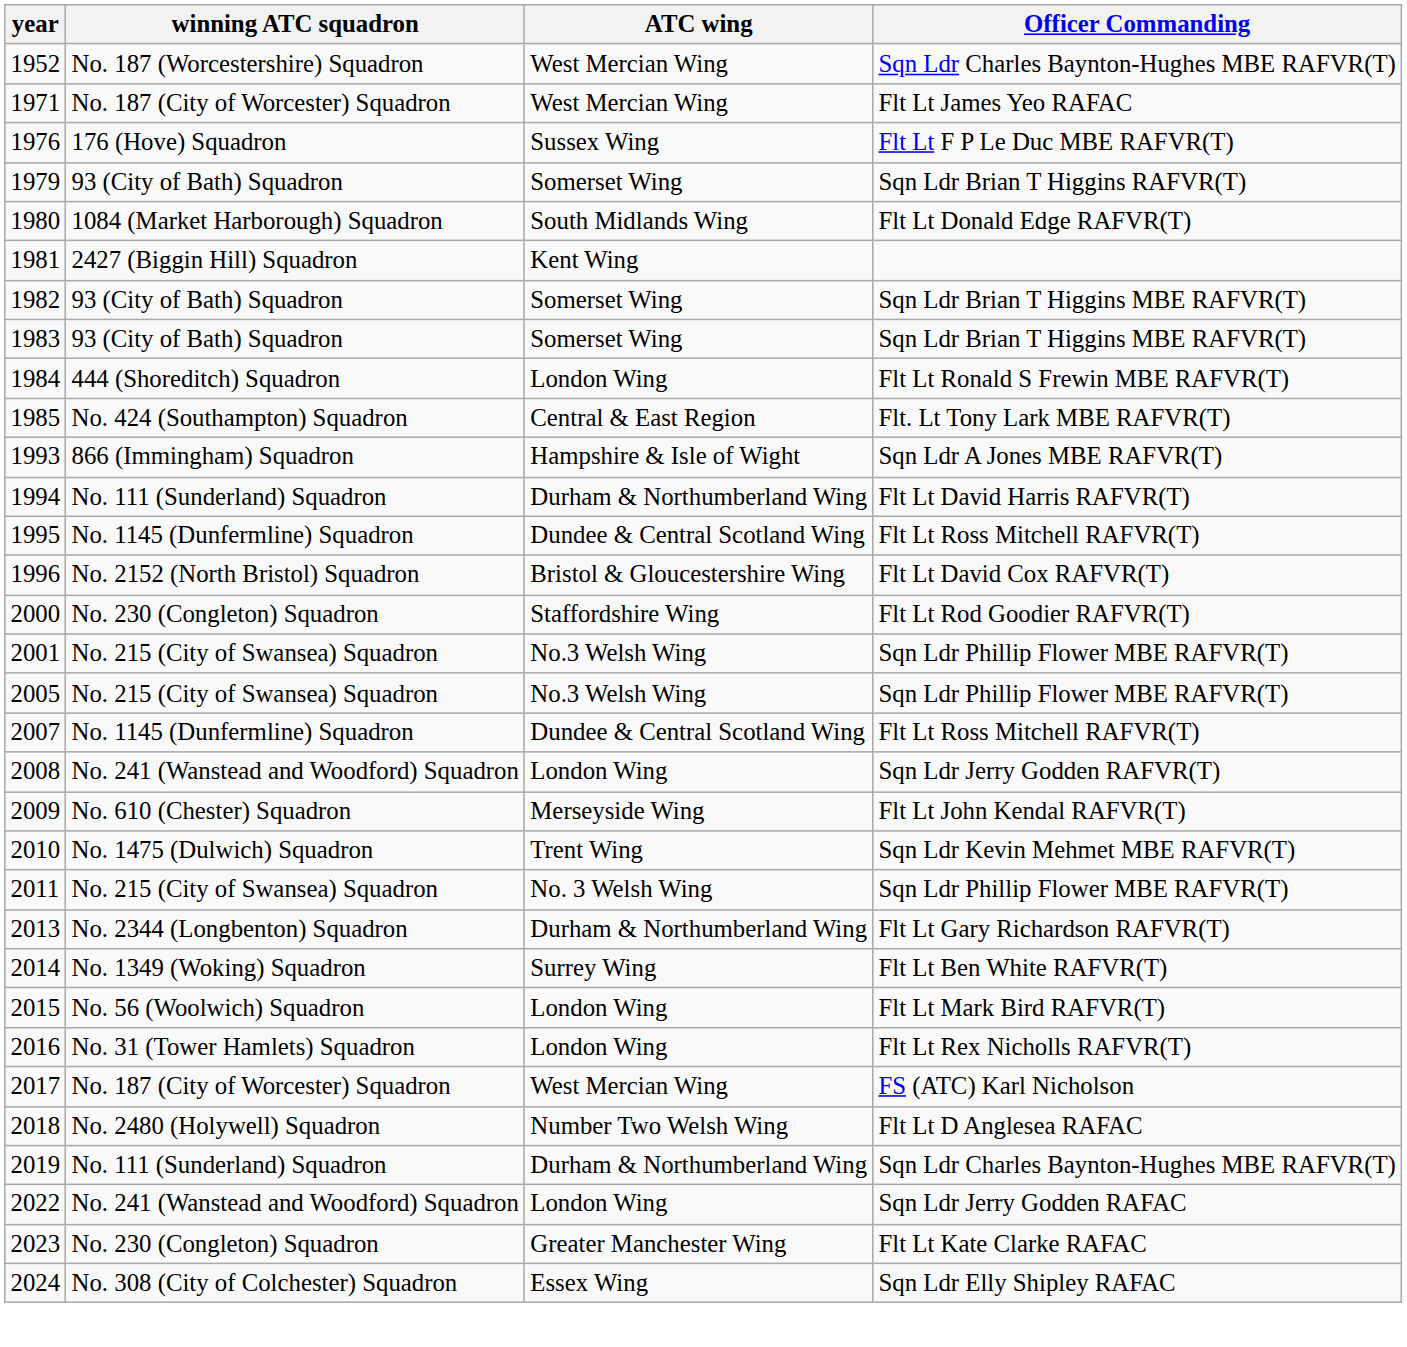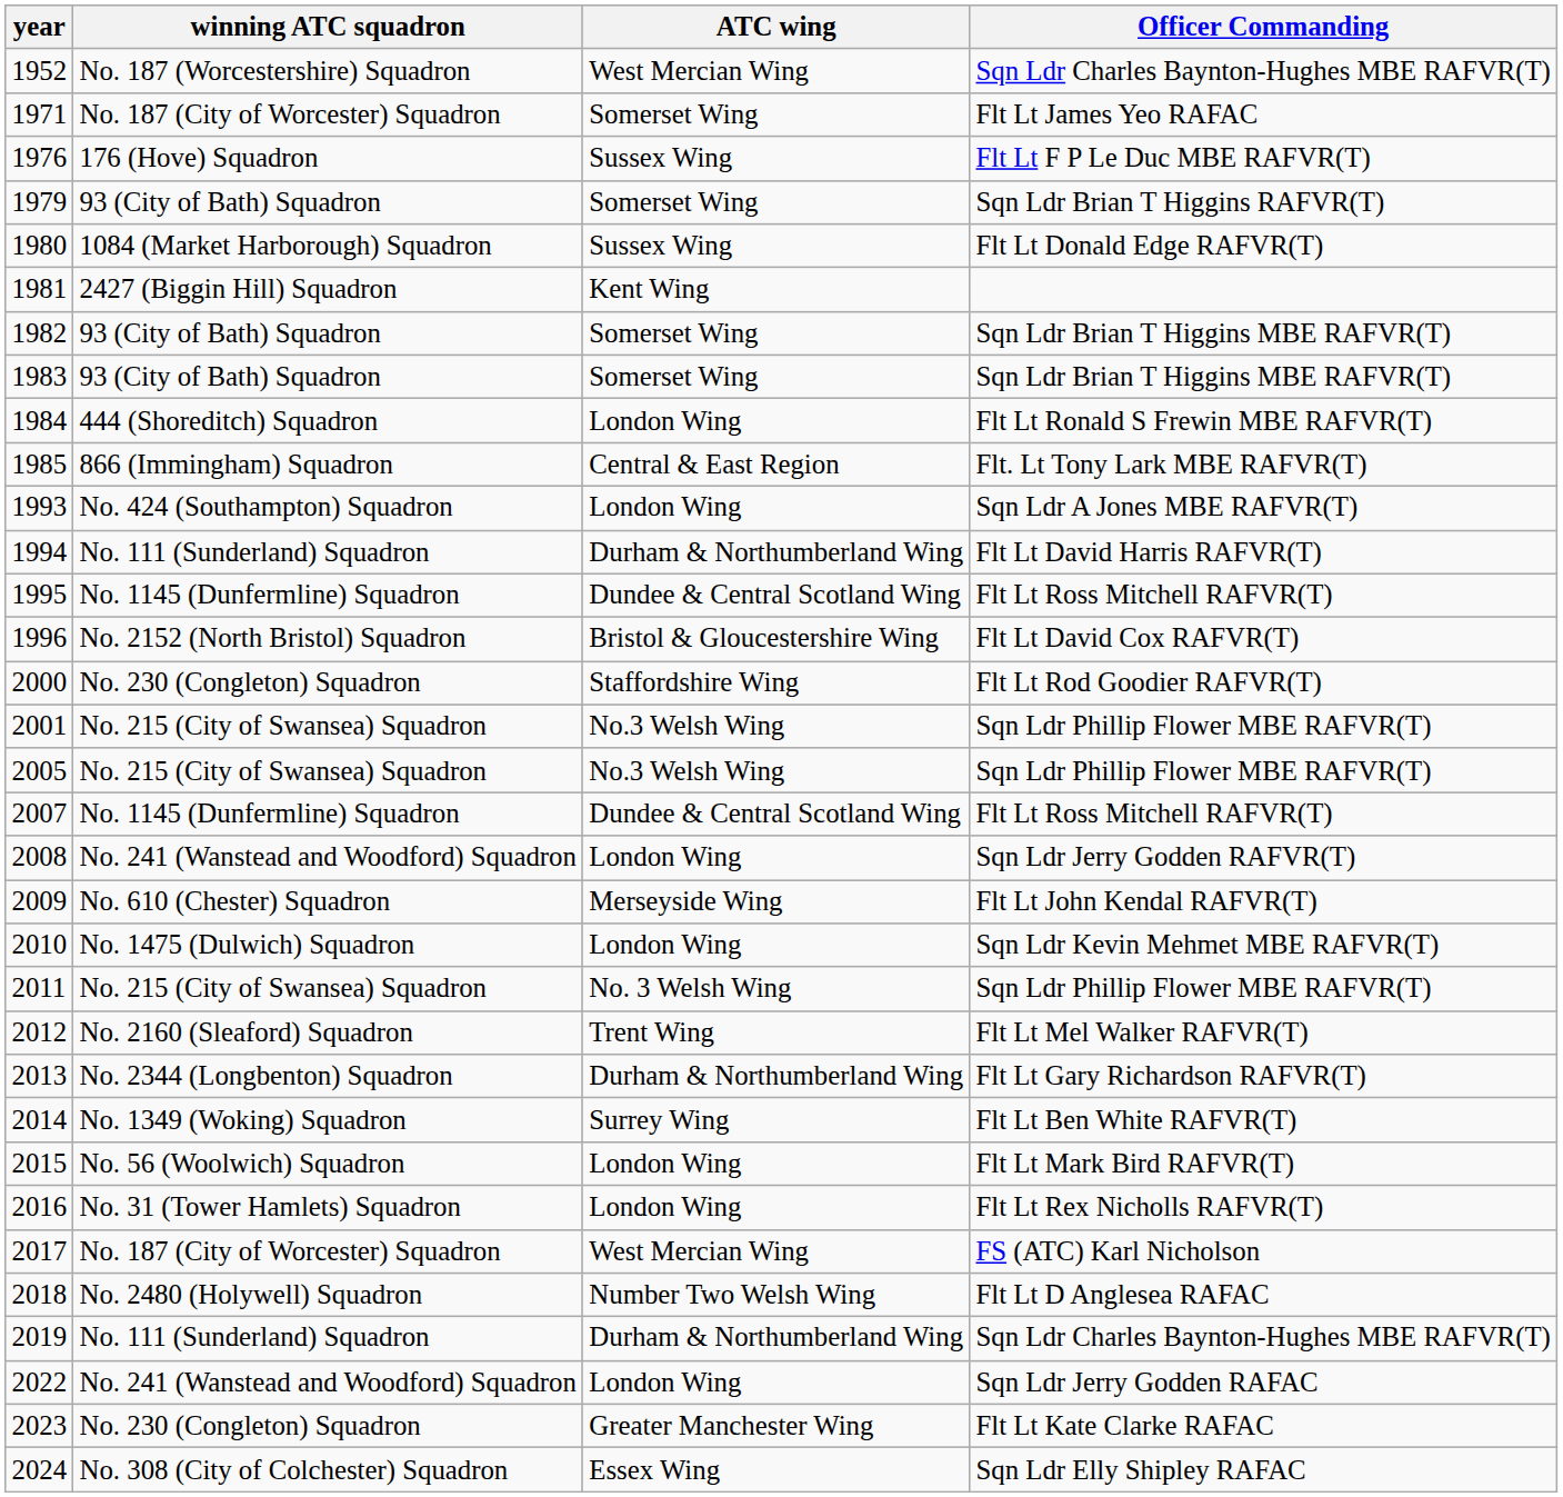 <table class="wikitable sortable">
 <tr>
 <th>year</th>
 <th>winning ATC squadron</th>
 <th>ATC wing</th>
 <th><a href='#'>Officer Commanding</a></th>
 </tr>
 <tr>
 <td>1952</td>
 <td>No. 187 (Worcestershire) Squadron</td>
 <td>West Mercian Wing</td>
 <td><a href='#'>Sqn Ldr</a> Charles Baynton-Hughes MBE RAFVR(T)</td>
 </tr>
 <tr>
 <td>1971</td>
 <td>No. 187 (City of Worcester) Squadron</td>
-<td>West Mercian Wing</td>
+<td>Somerset Wing</td>
 <td>Flt Lt James Yeo RAFAC</td>
 </tr>
 <tr>
 <td>1976</td>
 <td>176 (Hove) Squadron</td>
 <td>Sussex Wing</td>
 <td><a href='#'>Flt Lt</a> F P Le Duc MBE RAFVR(T)</td>
 </tr>
 <tr>
 <td>1979</td>
 <td>93 (City of Bath) Squadron</td>
 <td>Somerset Wing</td>
 <td>Sqn Ldr Brian T Higgins RAFVR(T)</td>
 </tr>
 <tr>
 <td>1980</td>
 <td>1084 (Market Harborough) Squadron</td>
-<td>South Midlands Wing</td>
+<td>Sussex Wing</td>
 <td>Flt Lt Donald Edge RAFVR(T)</td>
 </tr>
 <tr>
 <td>1981</td>
 <td>2427 (Biggin Hill) Squadron</td>
 <td>Kent Wing</td>
 <td></td>
 </tr>
 <tr>
 <td>1982</td>
 <td>93 (City of Bath) Squadron</td>
 <td>Somerset Wing</td>
 <td>Sqn Ldr Brian T Higgins MBE RAFVR(T)</td>
 </tr>
 <tr>
 <td>1983</td>
 <td>93 (City of Bath) Squadron</td>
 <td>Somerset Wing</td>
 <td>Sqn Ldr Brian T Higgins MBE RAFVR(T)</td>
 </tr>
 <tr>
 <td>1984</td>
 <td>444 (Shoreditch) Squadron</td>
 <td>London Wing</td>
 <td>Flt Lt Ronald S Frewin MBE RAFVR(T)</td>
 </tr>
 <tr>
 <td>1985</td>
-<td>No. 424 (Southampton) Squadron</td>
+<td>866 (Immingham) Squadron</td>
 <td>Central & East Region</td>
 <td>Flt. Lt Tony Lark MBE RAFVR(T)</td>
 </tr>
 <tr>
 <td>1993</td>
-<td>866 (Immingham) Squadron</td>
-<td>Hampshire & Isle of Wight</td>
+<td>No. 424 (Southampton) Squadron</td>
+<td>London Wing</td>
 <td>Sqn Ldr A Jones MBE RAFVR(T)</td>
 </tr>
 <tr>
 <td>1994</td>
 <td>No. 111 (Sunderland) Squadron</td>
 <td>Durham & Northumberland Wing</td>
 <td>Flt Lt David Harris RAFVR(T)</td>
 </tr>
 <tr>
 <td>1995</td>
 <td>No. 1145 (Dunfermline) Squadron</td>
 <td>Dundee & Central Scotland Wing</td>
 <td>Flt Lt Ross Mitchell RAFVR(T)</td>
 </tr>
 <tr>
 <td>1996</td>
 <td>No. 2152 (North Bristol) Squadron</td>
 <td>Bristol & Gloucestershire Wing</td>
 <td>Flt Lt David Cox RAFVR(T)</td>
 </tr>
 <tr>
 <td>2000</td>
 <td>No. 230 (Congleton) Squadron</td>
 <td>Staffordshire Wing</td>
 <td>Flt Lt Rod Goodier RAFVR(T)</td>
 </tr>
 <tr>
 <td>2001</td>
 <td>No. 215 (City of Swansea) Squadron</td>
 <td>No.3 Welsh Wing</td>
 <td>Sqn Ldr Phillip Flower MBE RAFVR(T)</td>
 </tr>
 <tr>
 <td>2005</td>
 <td>No. 215 (City of Swansea) Squadron</td>
 <td>No.3 Welsh Wing</td>
 <td>Sqn Ldr Phillip Flower MBE RAFVR(T)</td>
 </tr>
 <tr>
 <td>2007</td>
 <td>No. 1145 (Dunfermline) Squadron</td>
 <td>Dundee & Central Scotland Wing</td>
 <td>Flt Lt Ross Mitchell RAFVR(T)</td>
 </tr>
 <tr>
 <td>2008</td>
 <td>No. 241 (Wanstead and Woodford) Squadron</td>
 <td>London Wing</td>
 <td>Sqn Ldr Jerry Godden RAFVR(T)</td>
 </tr>
 <tr>
 <td>2009</td>
 <td>No. 610 (Chester) Squadron</td>
 <td>Merseyside Wing</td>
 <td>Flt Lt John Kendal RAFVR(T)</td>
 </tr>
 <tr>
 <td>2010</td>
 <td>No. 1475 (Dulwich) Squadron</td>
-<td>Trent Wing</td>
+<td>London Wing</td>
 <td>Sqn Ldr Kevin Mehmet MBE RAFVR(T)</td>
 </tr>
 <tr>
 <td>2011</td>
 <td>No. 215 (City of Swansea) Squadron</td>
 <td>No. 3 Welsh Wing</td>
 <td>Sqn Ldr Phillip Flower MBE RAFVR(T)</td>
+</tr>
+<tr>
+<td>2012</td>
+<td>No. 2160 (Sleaford) Squadron</td>
+<td>Trent Wing</td>
+<td>Flt Lt Mel Walker RAFVR(T)</td>
 </tr>
 <tr>
 <td>2013</td>
 <td>No. 2344 (Longbenton) Squadron</td>
 <td>Durham & Northumberland Wing</td>
 <td>Flt Lt Gary Richardson RAFVR(T)</td>
 </tr>
 <tr>
 <td>2014</td>
 <td>No. 1349 (Woking) Squadron</td>
 <td>Surrey Wing</td>
 <td>Flt Lt Ben White RAFVR(T)</td>
 </tr>
 <tr>
 <td>2015</td>
 <td>No. 56 (Woolwich) Squadron</td>
 <td>London Wing</td>
 <td>Flt Lt Mark Bird RAFVR(T)</td>
 </tr>
 <tr>
 <td>2016</td>
 <td>No. 31 (Tower Hamlets) Squadron</td>
 <td>London Wing</td>
 <td>Flt Lt Rex Nicholls RAFVR(T)</td>
 </tr>
 <tr>
 <td>2017</td>
 <td>No. 187 (City of Worcester) Squadron</td>
 <td>West Mercian Wing</td>
 <td><a href='#'>FS</a> (ATC) Karl Nicholson</td>
 </tr>
 <tr>
 <td>2018</td>
 <td>No. 2480 (Holywell) Squadron</td>
 <td>Number Two Welsh Wing</td>
 <td>Flt Lt D Anglesea RAFAC</td>
 </tr>
 <tr>
 <td>2019</td>
 <td>No. 111 (Sunderland) Squadron</td>
 <td>Durham & Northumberland Wing</td>
 <td>Sqn Ldr Charles Baynton-Hughes MBE RAFVR(T)</td>
 </tr>
 <tr>
 <td>2022</td>
 <td>No. 241 (Wanstead and Woodford) Squadron</td>
 <td>London Wing</td>
 <td>Sqn Ldr Jerry Godden RAFAC</td>
 </tr>
 <tr>
 <td>2023</td>
 <td>No. 230 (Congleton) Squadron</td>
 <td>Greater Manchester Wing</td>
 <td>Flt Lt Kate Clarke RAFAC</td>
 </tr>
 <tr>
 <td>2024</td>
 <td>No. 308 (City of Colchester) Squadron</td>
 <td>Essex Wing</td>
 <td>Sqn Ldr Elly Shipley RAFAC</td>
 </tr>
 </table>
